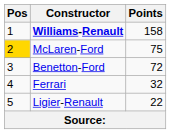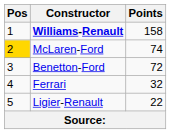 <table class="wikitable" style="font-size: 95%;">
 <tr>
 <th>Pos</th>
 <th>Constructor</th>
 <th>Points</th>
 </tr>
 <tr>
 <td>1</td>
 <td> <strong><a href='#'>Williams</a>-<a href='#'>Renault</a></strong></td>
 <td style="text-align:right;">158</td>
 </tr>
 <tr>
 <td style="background: gold;">2</td>
 <td> <a href='#'>McLaren</a>-<a href='#'>Ford</a></td>
-<td style="text-align:right;">75</td>
+<td style="text-align:right;">74</td>
 </tr>
 <tr>
 <td>3</td>
 <td> <a href='#'>Benetton</a>-<a href='#'>Ford</a></td>
 <td style="text-align:right;">72</td>
 </tr>
 <tr>
 <td>4</td>
 <td> <a href='#'>Ferrari</a></td>
 <td style="text-align:right;">32</td>
 </tr>
 <tr>
 <td>5</td>
 <td> <a href='#'>Ligier</a>-<a href='#'>Renault</a></td>
 <td style="text-align:right;">22</td>
 </tr>
 <tr>
 <th colspan=4>Source: </th>
 </tr>
 </table>
